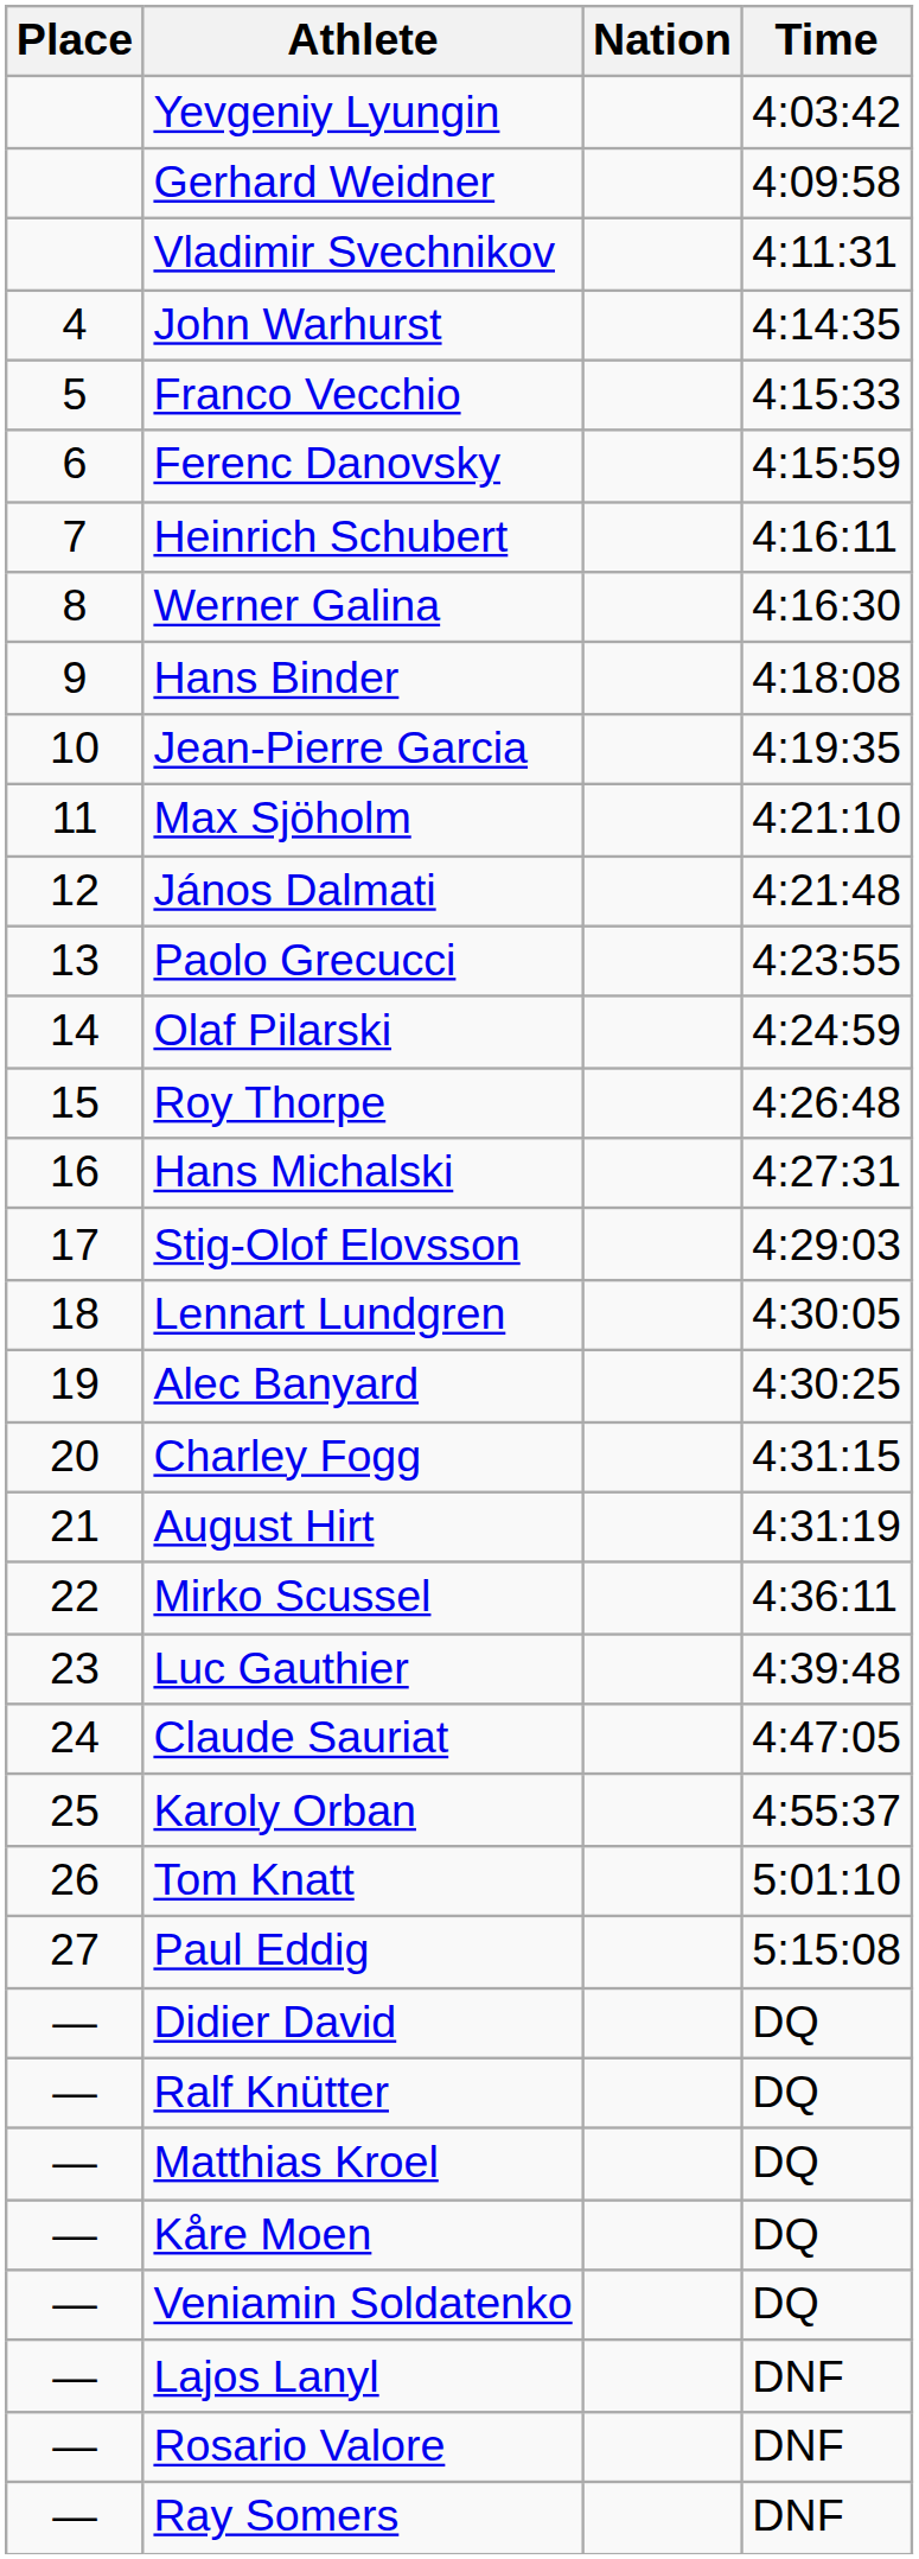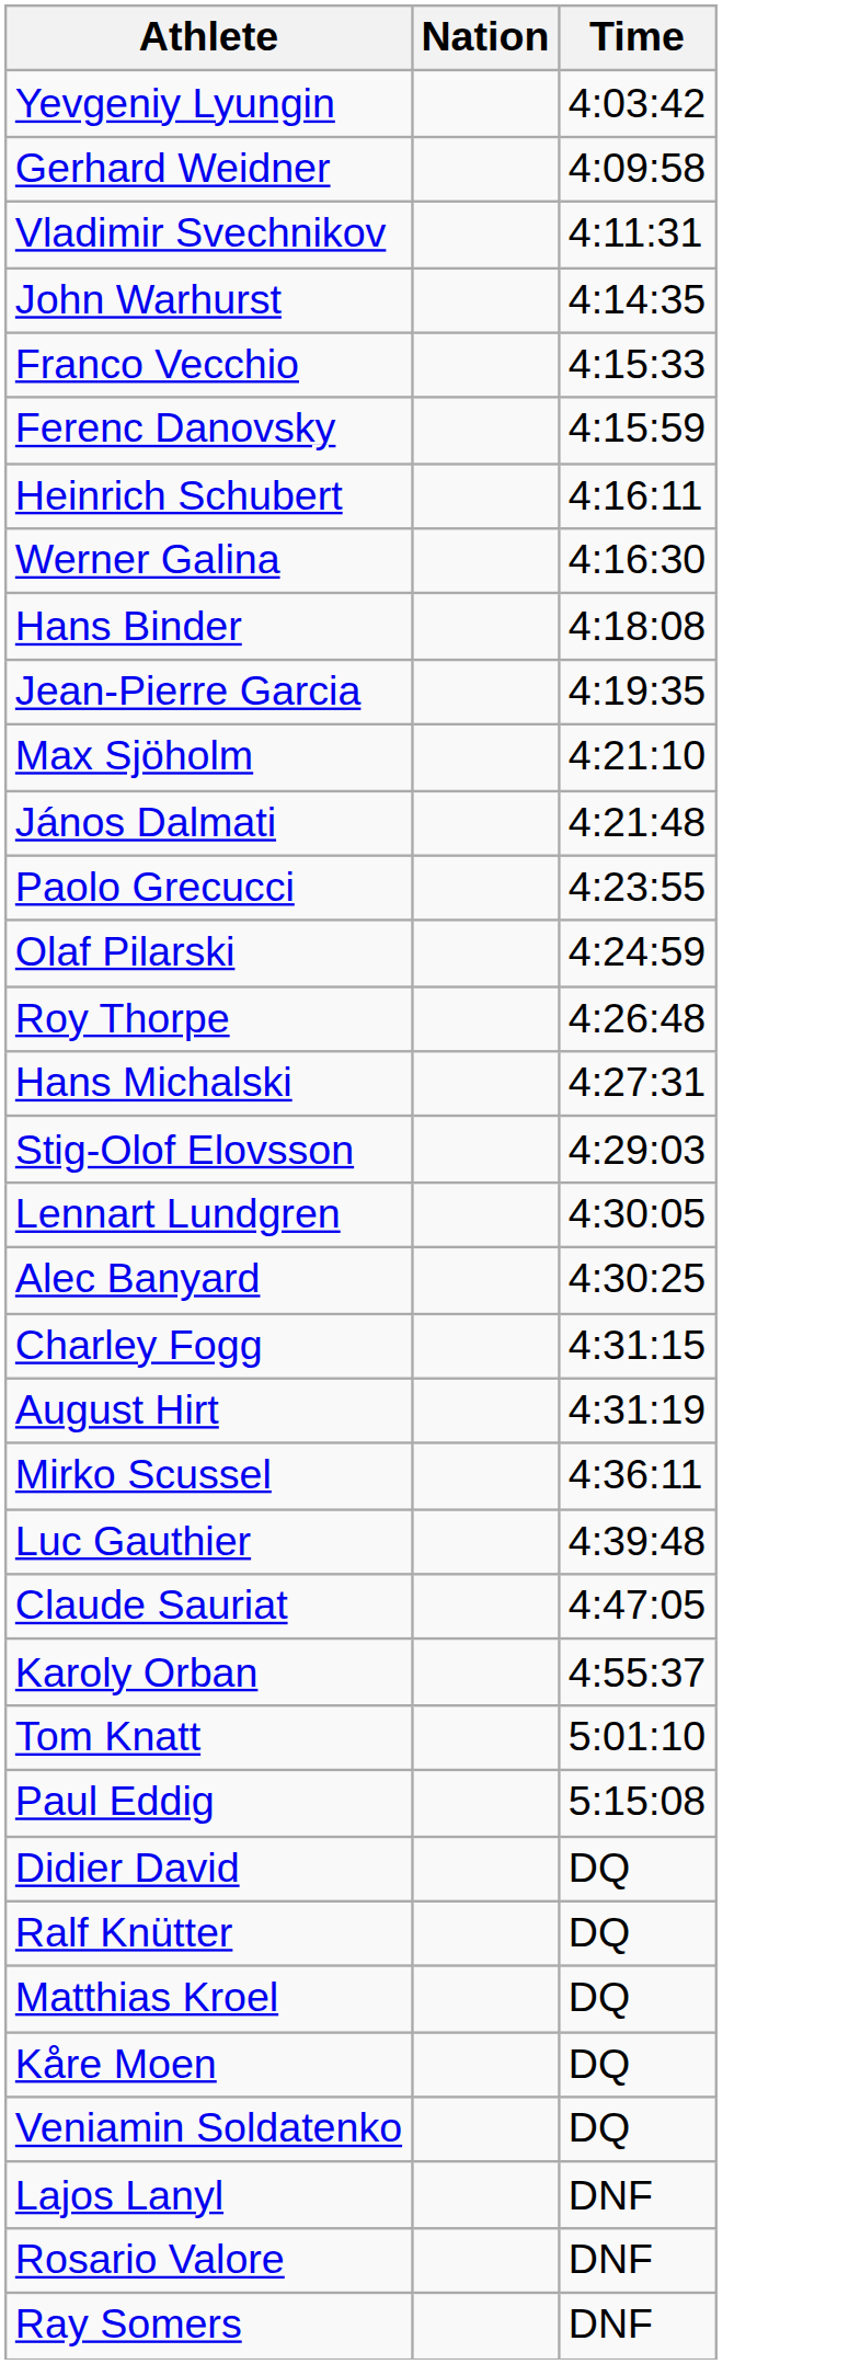 <table class=wikitable>
 <tr>
-<th>Place</th>
 <th>Athlete</th>
 <th>Nation</th>
 <th>Time</th>
 </tr>
 <tr>
-<td align=center></td>
 <td><a href='#'>Yevgeniy Lyungin</a></td>
 <td></td>
 <td>4:03:42</td>
 </tr>
 <tr>
-<td align=center></td>
 <td><a href='#'>Gerhard Weidner</a></td>
 <td></td>
 <td>4:09:58</td>
 </tr>
 <tr>
-<td align=center></td>
 <td><a href='#'>Vladimir Svechnikov</a></td>
 <td></td>
 <td>4:11:31</td>
 </tr>
 <tr>
-<td align=center>4</td>
 <td><a href='#'>John Warhurst</a></td>
 <td></td>
 <td>4:14:35</td>
 </tr>
 <tr>
-<td align=center>5</td>
 <td><a href='#'>Franco Vecchio</a></td>
 <td></td>
 <td>4:15:33</td>
 </tr>
 <tr>
-<td align=center>6</td>
 <td><a href='#'>Ferenc Danovsky</a></td>
 <td></td>
 <td>4:15:59</td>
 </tr>
 <tr>
-<td align=center>7</td>
 <td><a href='#'>Heinrich Schubert</a></td>
 <td></td>
 <td>4:16:11</td>
 </tr>
 <tr>
-<td align=center>8</td>
 <td><a href='#'>Werner Galina</a></td>
 <td></td>
 <td>4:16:30</td>
 </tr>
 <tr>
-<td align=center>9</td>
 <td><a href='#'>Hans Binder</a></td>
 <td></td>
 <td>4:18:08</td>
 </tr>
 <tr>
-<td align=center>10</td>
 <td><a href='#'>Jean-Pierre Garcia</a></td>
 <td></td>
 <td>4:19:35</td>
 </tr>
 <tr>
-<td align=center>11</td>
 <td><a href='#'>Max Sjöholm</a></td>
 <td></td>
 <td>4:21:10</td>
 </tr>
 <tr>
-<td align=center>12</td>
 <td><a href='#'>János Dalmati</a></td>
 <td></td>
 <td>4:21:48</td>
 </tr>
 <tr>
-<td align=center>13</td>
 <td><a href='#'>Paolo Grecucci</a></td>
 <td></td>
 <td>4:23:55</td>
 </tr>
 <tr>
-<td align=center>14</td>
 <td><a href='#'>Olaf Pilarski</a></td>
 <td></td>
 <td>4:24:59</td>
 </tr>
 <tr>
-<td align=center>15</td>
 <td><a href='#'>Roy Thorpe</a></td>
 <td></td>
 <td>4:26:48</td>
 </tr>
 <tr>
-<td align=center>16</td>
 <td><a href='#'>Hans Michalski</a></td>
 <td></td>
 <td>4:27:31</td>
 </tr>
 <tr>
-<td align=center>17</td>
 <td><a href='#'>Stig-Olof Elovsson</a></td>
 <td></td>
 <td>4:29:03</td>
 </tr>
 <tr>
-<td align=center>18</td>
 <td><a href='#'>Lennart Lundgren</a></td>
 <td></td>
 <td>4:30:05</td>
 </tr>
 <tr>
-<td align=center>19</td>
 <td><a href='#'>Alec Banyard</a></td>
 <td></td>
 <td>4:30:25</td>
 </tr>
 <tr>
-<td align=center>20</td>
 <td><a href='#'>Charley Fogg</a></td>
 <td></td>
 <td>4:31:15</td>
 </tr>
 <tr>
-<td align=center>21</td>
 <td><a href='#'>August Hirt</a></td>
 <td></td>
 <td>4:31:19</td>
 </tr>
 <tr>
-<td align=center>22</td>
 <td><a href='#'>Mirko Scussel</a></td>
 <td></td>
 <td>4:36:11</td>
 </tr>
 <tr>
-<td align=center>23</td>
 <td><a href='#'>Luc Gauthier</a></td>
 <td></td>
 <td>4:39:48</td>
 </tr>
 <tr>
-<td align=center>24</td>
 <td><a href='#'>Claude Sauriat</a></td>
 <td></td>
 <td>4:47:05</td>
 </tr>
 <tr>
-<td align=center>25</td>
 <td><a href='#'>Karoly Orban</a></td>
 <td></td>
 <td>4:55:37</td>
 </tr>
 <tr>
-<td align=center>26</td>
 <td><a href='#'>Tom Knatt</a></td>
 <td></td>
 <td>5:01:10</td>
 </tr>
 <tr>
-<td align=center>27</td>
 <td><a href='#'>Paul Eddig</a></td>
 <td></td>
 <td>5:15:08</td>
 </tr>
 <tr>
-<td align=center>—</td>
 <td><a href='#'>Didier David</a></td>
 <td></td>
 <td>DQ</td>
 </tr>
 <tr>
-<td align=center>—</td>
 <td><a href='#'>Ralf Knütter</a></td>
 <td></td>
 <td>DQ</td>
 </tr>
 <tr>
-<td align=center>—</td>
 <td><a href='#'>Matthias Kroel</a></td>
 <td></td>
 <td>DQ</td>
 </tr>
 <tr>
-<td align=center>—</td>
 <td><a href='#'>Kåre Moen</a></td>
 <td></td>
 <td>DQ</td>
 </tr>
 <tr>
-<td align=center>—</td>
 <td><a href='#'>Veniamin Soldatenko</a></td>
 <td></td>
 <td>DQ</td>
 </tr>
 <tr>
-<td align=center>—</td>
 <td><a href='#'>Lajos Lanyl</a></td>
 <td></td>
 <td>DNF</td>
 </tr>
 <tr>
-<td align=center>—</td>
 <td><a href='#'>Rosario Valore</a></td>
 <td></td>
 <td>DNF</td>
 </tr>
 <tr>
-<td align=center>—</td>
 <td><a href='#'>Ray Somers</a></td>
 <td></td>
 <td>DNF</td>
 </tr>
 </table>
